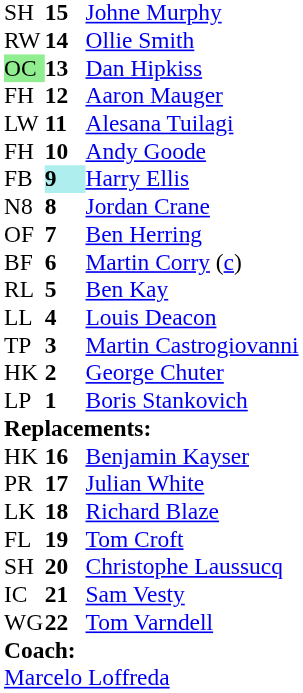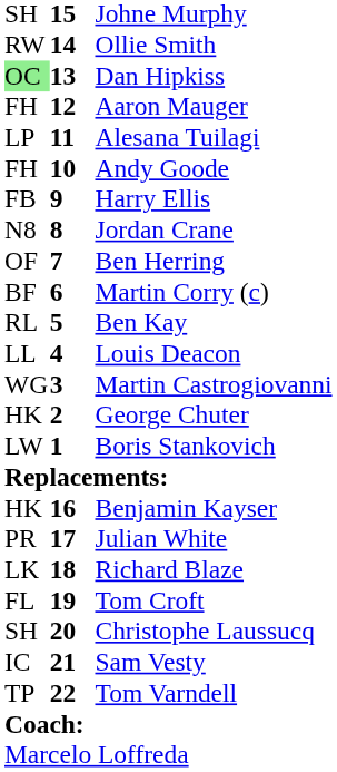 <table style="font-size: 90%" cellspacing="0" cellpadding="0">
 <tr>
 <th width="25"></th>
 <th width="25"></th>
 </tr>
 <tr>
 <td>SH</td>
 <td><strong>15</strong></td>
 <td> <a href='#'>Johne Murphy</a></td>
 </tr>
 <tr>
 <td>RW</td>
 <td><strong>14</strong></td>
 <td> <a href='#'>Ollie Smith</a></td>
 </tr>
 <tr>
 <td style="background: lightgreen;">OC</td>
 <td><strong>13</strong></td>
 <td> <a href='#'>Dan Hipkiss</a></td>
 </tr>
 <tr>
 <td>FH</td>
 <td><strong>12</strong></td>
 <td> <a href='#'>Aaron Mauger</a></td>
 </tr>
 <tr>
-<td>LW</td>
+<td>LP</td>
 <td><strong>11</strong></td>
 <td> <a href='#'>Alesana Tuilagi</a></td>
 </tr>
 <tr>
 <td>FH</td>
 <td><strong>10</strong></td>
 <td> <a href='#'>Andy Goode</a></td>
 </tr>
 <tr>
 <td>FB</td>
-<td style="background: paleturquoise;"><strong>9</strong></td>
+<td><strong>9</strong></td>
 <td> <a href='#'>Harry Ellis</a></td>
 </tr>
 <tr>
 <td>N8</td>
 <td><strong>8</strong></td>
 <td> <a href='#'>Jordan Crane</a></td>
 </tr>
 <tr>
 <td>OF</td>
 <td><strong>7</strong></td>
 <td> <a href='#'>Ben Herring</a></td>
 </tr>
 <tr>
 <td>BF</td>
 <td><strong>6</strong></td>
 <td> <a href='#'>Martin Corry</a> (<a href='#'>c</a>)</td>
 </tr>
 <tr>
 <td>RL</td>
 <td><strong>5</strong></td>
 <td> <a href='#'>Ben Kay</a></td>
 </tr>
 <tr>
 <td>LL</td>
 <td><strong>4</strong></td>
 <td> <a href='#'>Louis Deacon</a></td>
 </tr>
 <tr>
-<td>TP</td>
+<td>WG</td>
 <td><strong>3</strong></td>
 <td> <a href='#'>Martin Castrogiovanni</a></td>
 </tr>
 <tr>
 <td>HK</td>
 <td><strong>2</strong></td>
 <td> <a href='#'>George Chuter</a></td>
 </tr>
 <tr>
-<td>LP</td>
+<td>LW</td>
 <td><strong>1</strong></td>
 <td> <a href='#'>Boris Stankovich</a></td>
 </tr>
 <tr>
 <td colspan=3><strong>Replacements:</strong></td>
 </tr>
 <tr>
 <td>HK</td>
 <td><strong>16</strong></td>
 <td> <a href='#'>Benjamin Kayser</a></td>
 </tr>
 <tr>
 <td>PR</td>
 <td><strong>17</strong></td>
 <td> <a href='#'>Julian White</a></td>
 </tr>
 <tr>
 <td>LK</td>
 <td><strong>18</strong></td>
 <td> <a href='#'>Richard Blaze</a></td>
 </tr>
 <tr>
 <td>FL</td>
 <td><strong>19</strong></td>
 <td> <a href='#'>Tom Croft</a></td>
 </tr>
 <tr>
 <td>SH</td>
 <td><strong>20</strong></td>
 <td> <a href='#'>Christophe Laussucq</a></td>
 </tr>
 <tr>
 <td>IC</td>
 <td><strong>21</strong></td>
 <td> <a href='#'>Sam Vesty</a></td>
 </tr>
 <tr>
-<td>WG</td>
+<td>TP</td>
 <td><strong>22</strong></td>
 <td> <a href='#'>Tom Varndell</a></td>
 </tr>
 <tr>
 <td colspan=3><strong>Coach:</strong></td>
 </tr>
 <tr>
 <td colspan="4"> <a href='#'>Marcelo Loffreda</a></td>
 </tr>
 </table>
